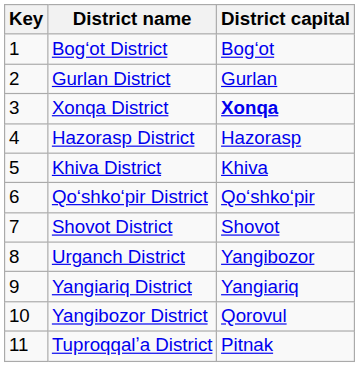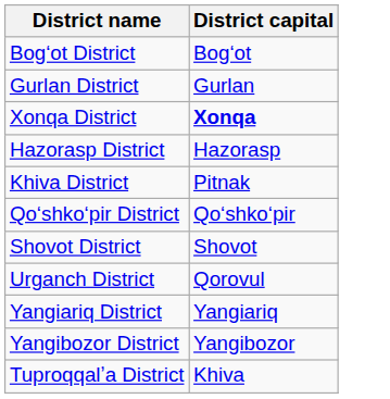 <table class="wikitable sortable">
 <tr>
-<th>Key</th>
 <th>District name</th>
 <th>District capital</th>
 </tr>
 <tr>
-<td>1</td>
 <td><a href='#'>Bogʻot District</a></td>
 <td><a href='#'>Bogʻot</a></td>
 </tr>
 <tr>
-<td>2</td>
 <td><a href='#'>Gurlan District</a></td>
 <td><a href='#'>Gurlan</a></td>
 </tr>
 <tr>
-<td>3</td>
 <td><a href='#'>Xonqa District</a></td>
 <td><strong><a href='#'>Xonqa</a></strong></td>
 </tr>
 <tr>
-<td>4</td>
 <td><a href='#'>Hazorasp District</a></td>
 <td><a href='#'>Hazorasp</a></td>
 </tr>
 <tr>
-<td>5</td>
 <td><a href='#'>Khiva District</a></td>
-<td><a href='#'>Khiva</a></td>
+<td><a href='#'>Pitnak</a></td>
 </tr>
 <tr>
-<td>6</td>
 <td><a href='#'>Qoʻshkoʻpir District</a></td>
 <td><a href='#'>Qoʻshkoʻpir</a></td>
 </tr>
 <tr>
-<td>7</td>
 <td><a href='#'>Shovot District</a></td>
 <td><a href='#'>Shovot</a></td>
 </tr>
 <tr>
-<td>8</td>
 <td><a href='#'>Urganch District</a></td>
-<td><a href='#'>Yangibozor</a></td>
+<td><a href='#'>Qorovul</a></td>
 </tr>
 <tr>
-<td>9</td>
 <td><a href='#'>Yangiariq District</a></td>
 <td><a href='#'>Yangiariq</a></td>
 </tr>
 <tr>
-<td>10</td>
 <td><a href='#'>Yangibozor District</a></td>
-<td><a href='#'>Qorovul</a></td>
+<td><a href='#'>Yangibozor</a></td>
 </tr>
 <tr>
-<td>11</td>
 <td><a href='#'>Tuproqqalʼa District</a></td>
-<td><a href='#'>Pitnak</a></td>
+<td><a href='#'>Khiva</a></td>
 </tr>
 </table>
